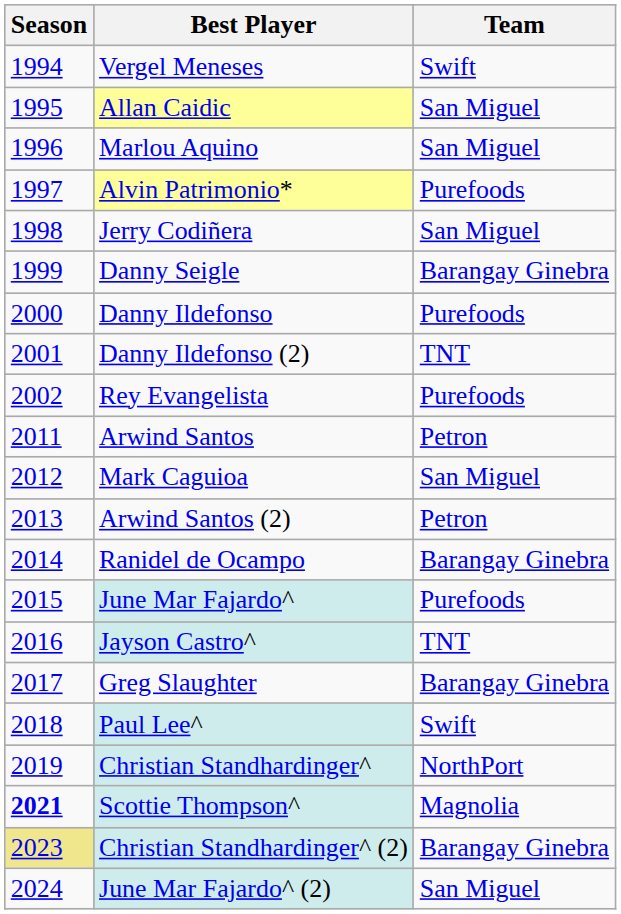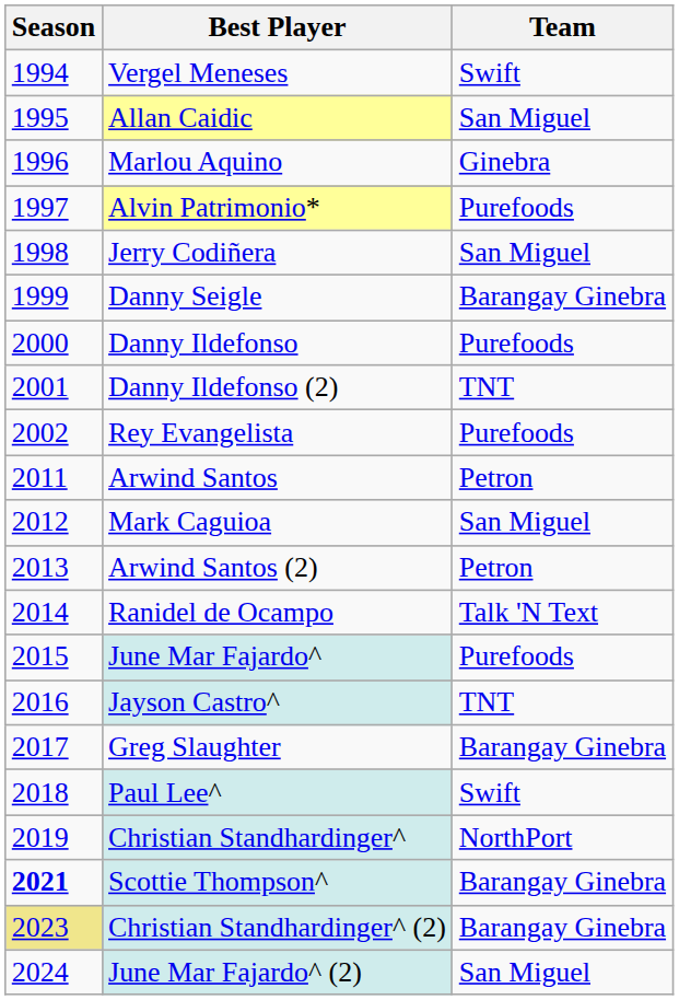 <table class="wikitable">
 <tr>
 <th>Season</th>
 <th>Best Player</th>
 <th>Team</th>
 </tr>
 <tr>
 <td><a href='#'>1994</a></td>
 <td><a href='#'>Vergel Meneses</a></td>
 <td><a href='#'>Swift</a></td>
 </tr>
 <tr>
 <td><a href='#'>1995</a></td>
 <td !scope="row" style="background-color:#FFFF99"><a href='#'>Allan Caidic</a></td>
 <td><a href='#'>San Miguel</a></td>
 </tr>
 <tr>
 <td><a href='#'>1996</a></td>
 <td><a href='#'>Marlou Aquino</a></td>
-<td><a href='#'>San Miguel</a></td>
+<td><a href='#'>Ginebra</a></td>
 </tr>
 <tr>
 <td><a href='#'>1997</a></td>
 <td !scope="row" style="background-color:#FFFF99"><a href='#'>Alvin Patrimonio</a>*</td>
 <td><a href='#'>Purefoods</a></td>
 </tr>
 <tr>
 <td><a href='#'>1998</a></td>
 <td><a href='#'>Jerry Codiñera</a></td>
 <td><a href='#'>San Miguel</a></td>
 </tr>
 <tr>
 <td><a href='#'>1999</a></td>
 <td><a href='#'>Danny Seigle</a></td>
 <td><a href='#'>Barangay Ginebra</a></td>
 </tr>
 <tr>
 <td><a href='#'>2000</a></td>
 <td><a href='#'>Danny Ildefonso</a></td>
 <td><a href='#'>Purefoods</a></td>
 </tr>
 <tr>
 <td><a href='#'>2001</a></td>
 <td><a href='#'>Danny Ildefonso</a> (2)</td>
 <td><a href='#'>TNT</a></td>
 </tr>
 <tr>
 <td><a href='#'>2002</a></td>
 <td><a href='#'>Rey Evangelista</a></td>
 <td><a href='#'>Purefoods</a></td>
 </tr>
 <tr>
 <td><a href='#'>2011</a></td>
 <td><a href='#'>Arwind Santos</a></td>
 <td><a href='#'>Petron</a></td>
 </tr>
 <tr>
 <td><a href='#'>2012</a></td>
 <td><a href='#'>Mark Caguioa</a></td>
 <td><a href='#'>San Miguel</a></td>
 </tr>
 <tr>
 <td><a href='#'>2013</a></td>
 <td><a href='#'>Arwind Santos</a> (2)</td>
 <td><a href='#'>Petron</a></td>
 </tr>
 <tr>
 <td><a href='#'>2014</a></td>
 <td><a href='#'>Ranidel de Ocampo</a></td>
-<td><a href='#'>Barangay Ginebra</a></td>
+<td><a href='#'>Talk 'N Text</a></td>
 </tr>
 <tr>
 <td><a href='#'>2015</a></td>
 <td style="background-color:#CFECEC"><a href='#'>June Mar Fajardo</a>^</td>
 <td><a href='#'>Purefoods</a></td>
 </tr>
 <tr>
 <td><a href='#'>2016</a></td>
 <td style="background-color:#CFECEC"><a href='#'>Jayson Castro</a>^</td>
 <td><a href='#'>TNT</a></td>
 </tr>
 <tr>
 <td><a href='#'>2017</a></td>
 <td><a href='#'>Greg Slaughter</a></td>
 <td><a href='#'>Barangay Ginebra</a></td>
 </tr>
 <tr>
 <td><a href='#'>2018</a></td>
 <td style="background-color:#CFECEC"><a href='#'>Paul Lee</a>^</td>
 <td><a href='#'>Swift</a></td>
 </tr>
 <tr>
 <td><a href='#'>2019</a></td>
 <td style="background-color:#CFECEC"><a href='#'>Christian Standhardinger</a>^</td>
 <td><a href='#'>NorthPort</a></td>
 </tr>
 <tr>
 <td><strong><a href='#'>2021</a></strong></td>
 <td style="background-color:#CFECEC"><a href='#'>Scottie Thompson</a>^</td>
-<td><a href='#'>Magnolia</a></td>
+<td><a href='#'>Barangay Ginebra</a></td>
 </tr>
 <tr>
 <td style="background: khaki;"><a href='#'>2023</a></td>
 <td style="background-color:#CFECEC"><a href='#'>Christian Standhardinger</a>^ (2)</td>
 <td><a href='#'>Barangay Ginebra</a></td>
 </tr>
 <tr>
 <td><a href='#'>2024</a></td>
 <td style="background-color:#CFECEC"><a href='#'>June Mar Fajardo</a>^ (2)</td>
 <td><a href='#'>San Miguel</a></td>
 </tr>
 </table>
